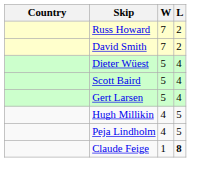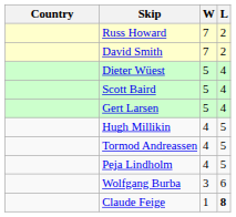 <table class="wikitable">
 <tr>
 <th bgcolor="#efefef" width="120">Country</th>
 <th bgcolor="#efefef">Skip</th>
 <th bgcolor="#efefef">W</th>
 <th bgcolor="#efefef">L</th>
 </tr>
 <tr bgcolor="#ffffcc">
 <td></td>
 <td><a href='#'>Russ Howard</a></td>
 <td>7</td>
 <td>2</td>
 </tr>
 <tr bgcolor="#ffffcc">
 <td></td>
 <td><a href='#'>David Smith</a></td>
 <td>7</td>
 <td>2</td>
 </tr>
 <tr bgcolor="#ccffcc">
 <td></td>
 <td><a href='#'>Dieter Wüest</a></td>
 <td>5</td>
 <td>4</td>
 </tr>
 <tr bgcolor="#ccffcc">
 <td></td>
 <td><a href='#'>Scott Baird</a></td>
 <td>5</td>
 <td>4</td>
 </tr>
 <tr bgcolor="#ccffcc">
 <td></td>
 <td><a href='#'>Gert Larsen</a></td>
 <td>5</td>
 <td>4</td>
 </tr>
 <tr>
 <td></td>
 <td><a href='#'>Hugh Millikin</a></td>
 <td>4</td>
 <td>5</td>
 </tr>
 <tr>
 <td></td>
+<td><a href='#'>Tormod Andreassen</a></td>
+<td>4</td>
+<td>5</td>
+</tr>
+<tr>
+<td></td>
 <td><a href='#'>Peja Lindholm</a></td>
 <td>4</td>
 <td>5</td>
+</tr>
+<tr>
+<td></td>
+<td><a href='#'>Wolfgang Burba</a></td>
+<td>3</td>
+<td>6</td>
 </tr>
 <tr>
 <td></td>
 <td><a href='#'>Claude Feige</a></td>
 <td>1</td>
 <td><strong>8</strong></td>
 </tr>
 </table>
